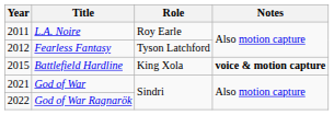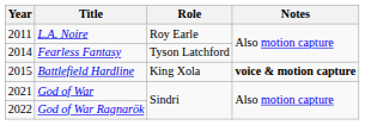 <table class="wikitable sortable">
 <tr>
 <th>Year</th>
 <th>Title</th>
 <th>Role</th>
 <th class="unsortable">Notes</th>
 </tr>
 <tr>
 <td>2011</td>
 <td><em><a href='#'>L.A. Noire</a></em></td>
 <td>Roy Earle</td>
 <td rowspan="2">Also <a href='#'>motion capture</a></td>
 </tr>
 <tr>
-<td>2012</td>
+<td>2014</td>
 <td><em><a href='#'>Fearless Fantasy</a></em></td>
 <td>Tyson Latchford</td>
 </tr>
 <tr>
 <td>2015</td>
 <td><em><a href='#'>Battlefield Hardline</a></em></td>
 <td>King Xola</td>
 <td><strong>voice & motion capture</strong></td>
 </tr>
 <tr>
 <td>2021</td>
 <td><em><a href='#'>God of War</a></em></td>
 <td rowspan="2">Sindri</td>
 <td rowspan="2">Also <a href='#'>motion capture</a></td>
 </tr>
 <tr>
 <td>2022</td>
 <td><em><a href='#'>God of War Ragnarök</a></em></td>
 </tr>
 </table>
